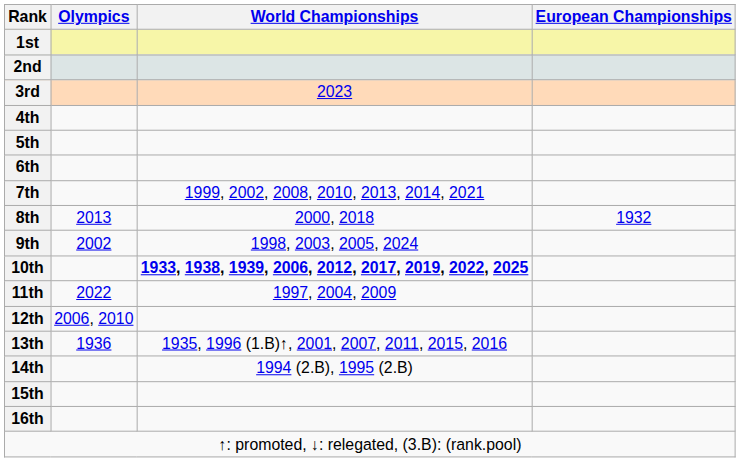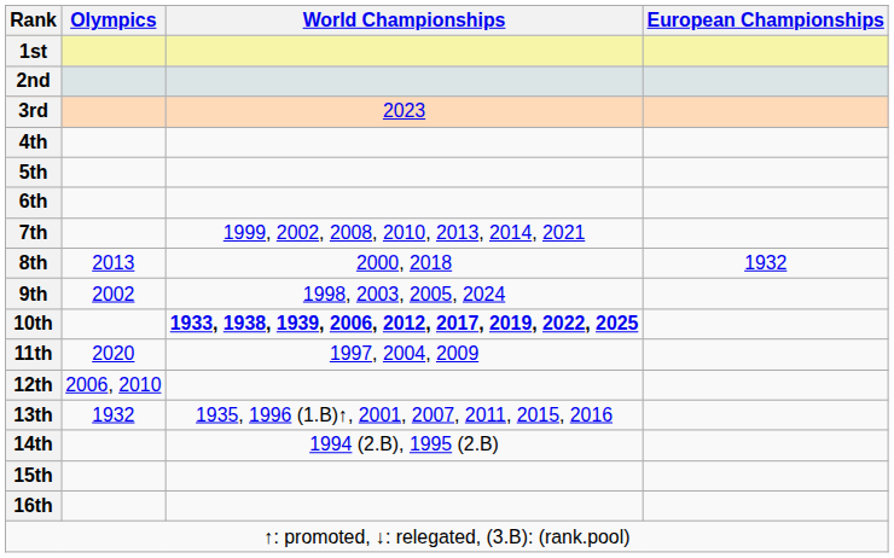 <table class="wikitable">
 <tr>
 <th>Rank</th>
 <th><a href='#'>Olympics</a></th>
 <th><a href='#'>World Championships</a></th>
 <th><a href='#'>European Championships</a></th>
 </tr>
 <tr bgcolor="#F7F6A8" align="center">
 <th>1st</th>
 <td></td>
 <td></td>
 <td></td>
 </tr>
 <tr bgcolor="#DCE5E5" align="center">
 <th>2nd</th>
 <td></td>
 <td></td>
 <td></td>
 </tr>
 <tr bgcolor="#FFDAB9" align="center">
 <th>3rd</th>
 <td></td>
 <td><a href='#'>2023</a></td>
 <td></td>
 </tr>
 <tr align="center">
 <th>4th</th>
 <td></td>
 <td></td>
 <td></td>
 </tr>
 <tr align="center">
 <th>5th</th>
 <td></td>
 <td></td>
 <td></td>
 </tr>
 <tr align="center">
 <th>6th</th>
 <td></td>
 <td></td>
 <td></td>
 </tr>
 <tr align="center">
 <th>7th</th>
 <td></td>
 <td><a href='#'>1999</a>, <a href='#'>2002</a>, <a href='#'>2008</a>, <a href='#'>2010</a>, <a href='#'>2013</a>, <a href='#'>2014</a>, <a href='#'>2021</a></td>
 <td></td>
 </tr>
 <tr align="center">
 <th>8th</th>
 <td><a href='#'>2013</a></td>
 <td><a href='#'>2000</a>, <a href='#'>2018</a></td>
 <td><a href='#'>1932</a></td>
 </tr>
 <tr align="center">
 <th>9th</th>
 <td><a href='#'>2002</a></td>
 <td><a href='#'>1998</a>, <a href='#'>2003</a>, <a href='#'>2005</a>, <a href='#'>2024</a></td>
 <td></td>
 </tr>
 <tr align="center">
 <th>10th</th>
 <td></td>
 <td><strong><a href='#'>1933</a>, <a href='#'>1938</a>, <a href='#'>1939</a>, <a href='#'>2006</a>, <a href='#'>2012</a>, <a href='#'>2017</a>, <a href='#'>2019</a>, <a href='#'>2022</a>, <a href='#'>2025</a></strong></td>
 <td></td>
 </tr>
 <tr align="center">
 <th>11th</th>
-<td><a href='#'>2022</a></td>
+<td><a href='#'>2020</a></td>
 <td><a href='#'>1997</a>, <a href='#'>2004</a>, <a href='#'>2009</a></td>
 <td></td>
 </tr>
 <tr align="center">
 <th>12th</th>
 <td><a href='#'>2006</a>, <a href='#'>2010</a></td>
 <td></td>
 <td></td>
 </tr>
 <tr align="center">
 <th>13th</th>
-<td><a href='#'>1936</a></td>
+<td><a href='#'>1932</a></td>
 <td><a href='#'>1935</a>, <a href='#'>1996</a> (1.B)↑, <a href='#'>2001</a>, <a href='#'>2007</a>, <a href='#'>2011</a>, <a href='#'>2015</a>, <a href='#'>2016</a></td>
 <td></td>
 </tr>
 <tr align="center">
 <th>14th</th>
 <td></td>
 <td><a href='#'>1994</a> (2.B), <a href='#'>1995</a> (2.B)</td>
 <td></td>
 </tr>
 <tr align="center">
 <th>15th</th>
 <td></td>
 <td></td>
 <td></td>
 </tr>
 <tr align="center">
 <th>16th</th>
 <td></td>
 <td></td>
 <td></td>
 </tr>
 <tr align="center">
 <td colspan="4">↑: promoted, ↓: relegated, (3.B): (rank.pool)</td>
 </tr>
 </table>
